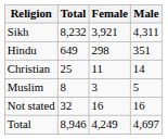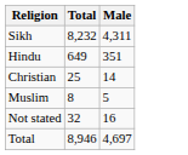 <table class="wikitable sortable">
 <tr>
 <th>Religion</th>
 <th>Total</th>
-<th>Female</th>
 <th>Male</th>
 </tr>
 <tr>
 <td>Sikh</td>
 <td>8,232</td>
-<td>3,921</td>
 <td>4,311</td>
 </tr>
 <tr>
 <td>Hindu</td>
 <td>649</td>
-<td>298</td>
 <td>351</td>
 </tr>
 <tr>
 <td>Christian</td>
 <td>25</td>
-<td>11</td>
 <td>14</td>
 </tr>
 <tr>
 <td>Muslim</td>
 <td>8</td>
-<td>3</td>
 <td>5</td>
 </tr>
 <tr>
 <td>Not stated</td>
 <td>32</td>
 <td>16</td>
-<td>16</td>
 </tr>
 <tr>
 <td>Total</td>
 <td>8,946</td>
-<td>4,249</td>
 <td>4,697</td>
 </tr>
 </table>
